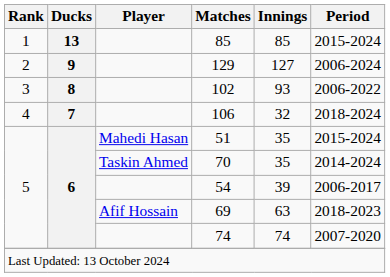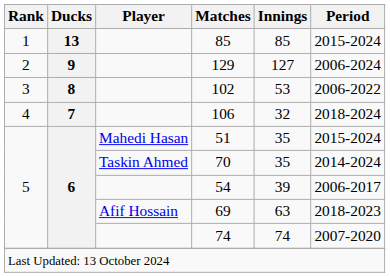 <table class="wikitable plainrowheaders sortable">
 <tr>
 <th scope=col>Rank</th>
 <th scope=col>Ducks</th>
 <th scope=col>Player</th>
 <th scope=col>Matches</th>
 <th scope=col>Innings</th>
 <th scope=col>Period</th>
 </tr>
 <tr>
 <td align=center>1</td>
 <th scope=row style=text-align:center;>13</th>
 <td></td>
 <td align=center>85</td>
 <td align=center>85</td>
 <td>2015-2024</td>
 </tr>
 <tr>
 <td align=center>2</td>
 <th scope=row style=text-align:center;>9</th>
 <td></td>
 <td align=center>129</td>
 <td align=center>127</td>
 <td>2006-2024</td>
 </tr>
 <tr>
 <td align=center>3</td>
 <th scope=row style=text-align:center;>8</th>
 <td></td>
 <td align=center>102</td>
-<td align=center>93</td>
+<td align=center>53</td>
 <td>2006-2022</td>
 </tr>
 <tr>
 <td align=center>4</td>
 <th scope=row style=text-align:center;>7</th>
 <td></td>
 <td align=center>106</td>
 <td align=center>32</td>
 <td>2018-2024</td>
 </tr>
 <tr>
 <td align=center rowspan=5>5</td>
 <th scope=row style=text-align:center; rowspan=5>6</th>
 <td><a href='#'>Mahedi Hasan</a></td>
 <td align=center>51</td>
 <td align=center>35</td>
 <td>2015-2024</td>
 </tr>
 <tr>
 <td><a href='#'>Taskin Ahmed</a></td>
 <td align=center>70</td>
 <td align=center>35</td>
 <td>2014-2024</td>
 </tr>
 <tr>
 <td></td>
 <td align=center>54</td>
 <td align=center>39</td>
 <td>2006-2017</td>
 </tr>
 <tr>
 <td><a href='#'>Afif Hossain</a></td>
 <td align=center>69</td>
 <td align=center>63</td>
 <td>2018-2023</td>
 </tr>
 <tr>
 <td></td>
 <td align=center>74</td>
 <td align=center>74</td>
 <td>2007-2020</td>
 </tr>
 <tr>
 </tr>
 <tr class=sortbottom>
 <td colspan=6><small>Last Updated: 13 October 2024</small></td>
 </tr>
 </table>
